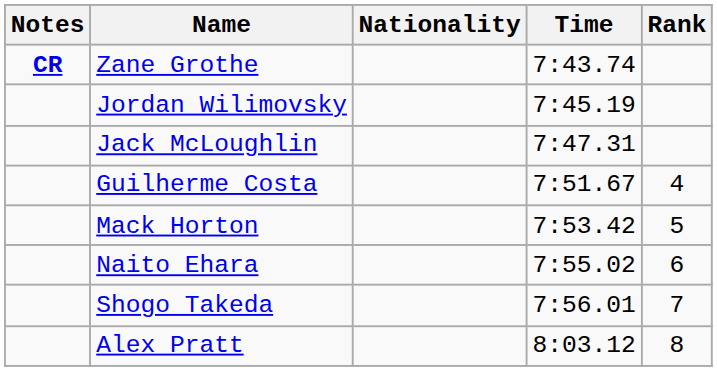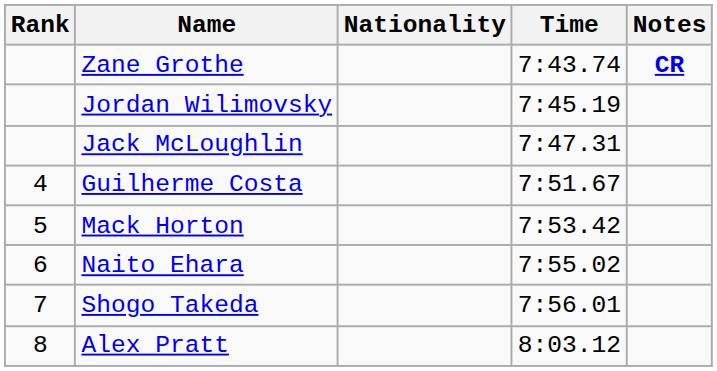 <table class="wikitable sortable" style="text-align:center">
 <tr>
-<th>Notes</th>
+<th>Rank</th>
 <th>Name</th>
 <th>Nationality</th>
 <th>Time</th>
-<th>Rank</th>
+<th>Notes</th>
 </tr>
 <tr>
-<td><strong><a href='#'>CR</a></strong></td>
+<td></td>
 <td align=left><a href='#'>Zane Grothe</a></td>
 <td align=left></td>
 <td>7:43.74</td>
-<td></td>
+<td><strong><a href='#'>CR</a></strong></td>
 </tr>
 <tr>
 <td></td>
 <td align=left><a href='#'>Jordan Wilimovsky</a></td>
 <td align=left></td>
 <td>7:45.19</td>
 <td></td>
 </tr>
 <tr>
 <td></td>
 <td align=left><a href='#'>Jack McLoughlin</a></td>
 <td align=left></td>
 <td>7:47.31</td>
 <td></td>
 </tr>
 <tr>
-<td></td>
+<td>4</td>
 <td align=left><a href='#'>Guilherme Costa</a></td>
 <td align=left></td>
 <td>7:51.67</td>
-<td>4</td>
+<td></td>
 </tr>
 <tr>
-<td></td>
+<td>5</td>
 <td align=left><a href='#'>Mack Horton</a></td>
 <td align=left></td>
 <td>7:53.42</td>
-<td>5</td>
+<td></td>
 </tr>
 <tr>
-<td></td>
+<td>6</td>
 <td align=left><a href='#'>Naito Ehara</a></td>
 <td align=left></td>
 <td>7:55.02</td>
-<td>6</td>
+<td></td>
 </tr>
 <tr>
-<td></td>
+<td>7</td>
 <td align=left><a href='#'>Shogo Takeda</a></td>
 <td align=left></td>
 <td>7:56.01</td>
-<td>7</td>
+<td></td>
 </tr>
 <tr>
-<td></td>
+<td>8</td>
 <td align=left><a href='#'>Alex Pratt</a></td>
 <td align=left></td>
 <td>8:03.12</td>
-<td>8</td>
+<td></td>
 </tr>
 </table>
